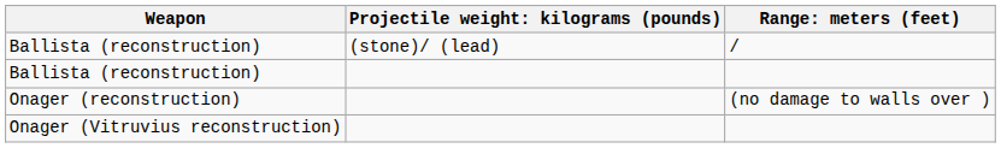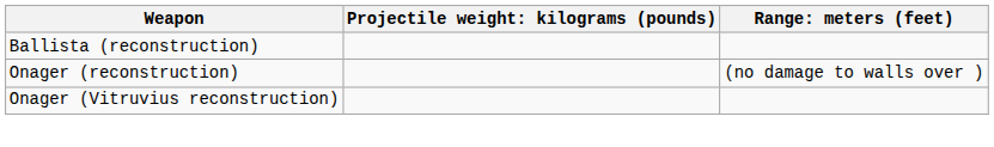 <table class="wikitable">
 <tr>
 <th>Weapon</th>
 <th>Projectile weight: kilograms (pounds)</th>
 <th>Range: meters (feet)</th>
-</tr>
-<tr>
-<td>Ballista (reconstruction)</td>
-<td> (stone)/ (lead)</td>
-<td>/</td>
 </tr>
 <tr>
 <td>Ballista (reconstruction)</td>
 <td></td>
 <td></td>
 </tr>
 <tr>
 <td>Onager (reconstruction)</td>
 <td></td>
 <td> (no damage to walls over )</td>
 </tr>
 <tr>
 <td>Onager (Vitruvius reconstruction)</td>
 <td></td>
 <td></td>
 </tr>
 </table>
